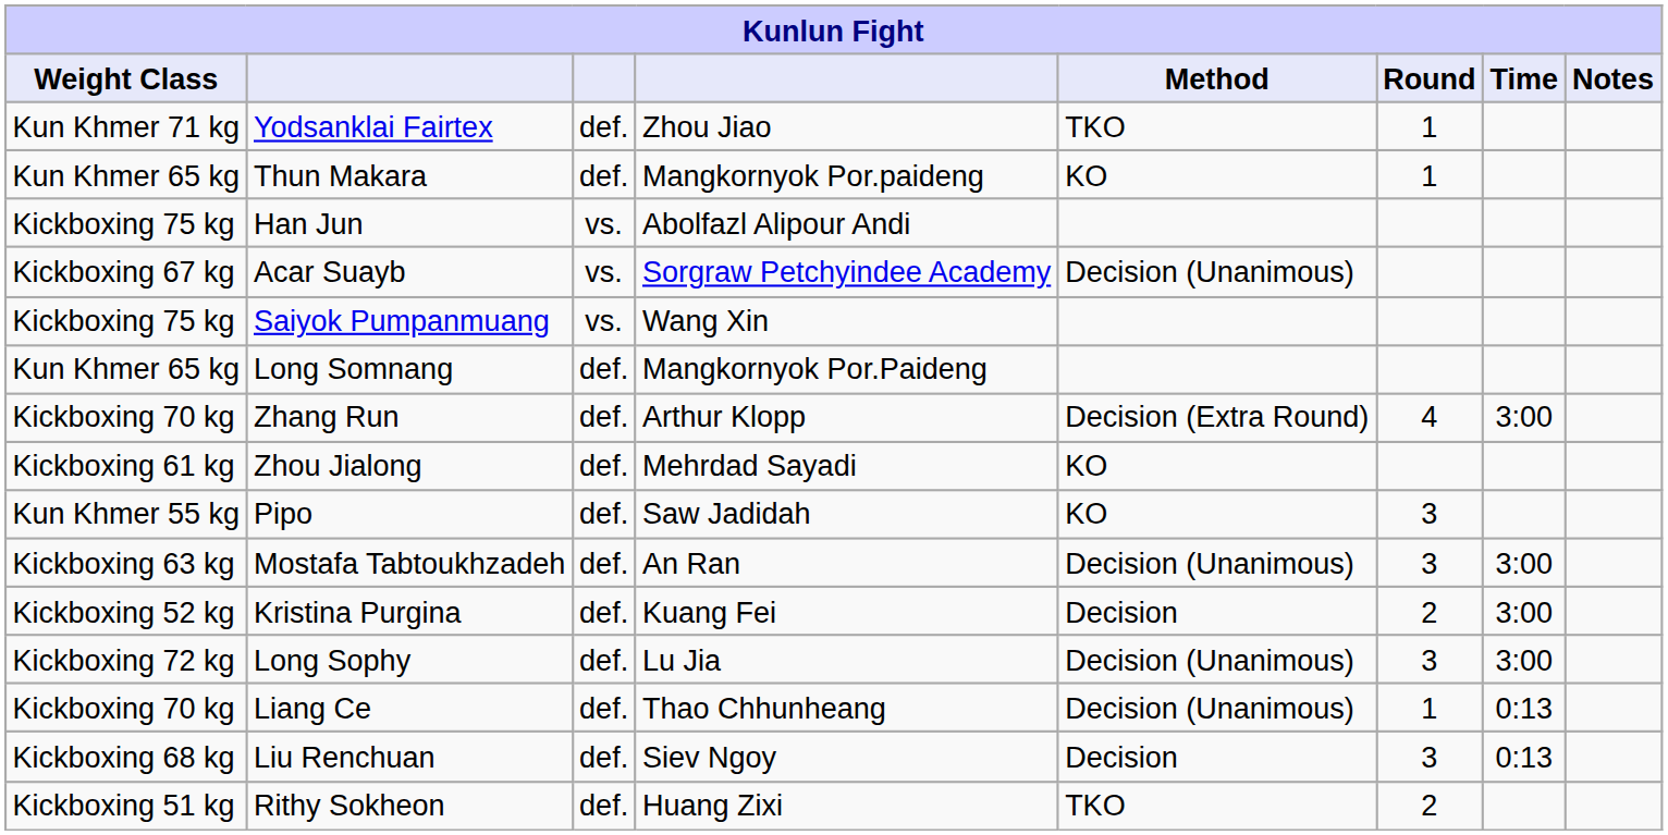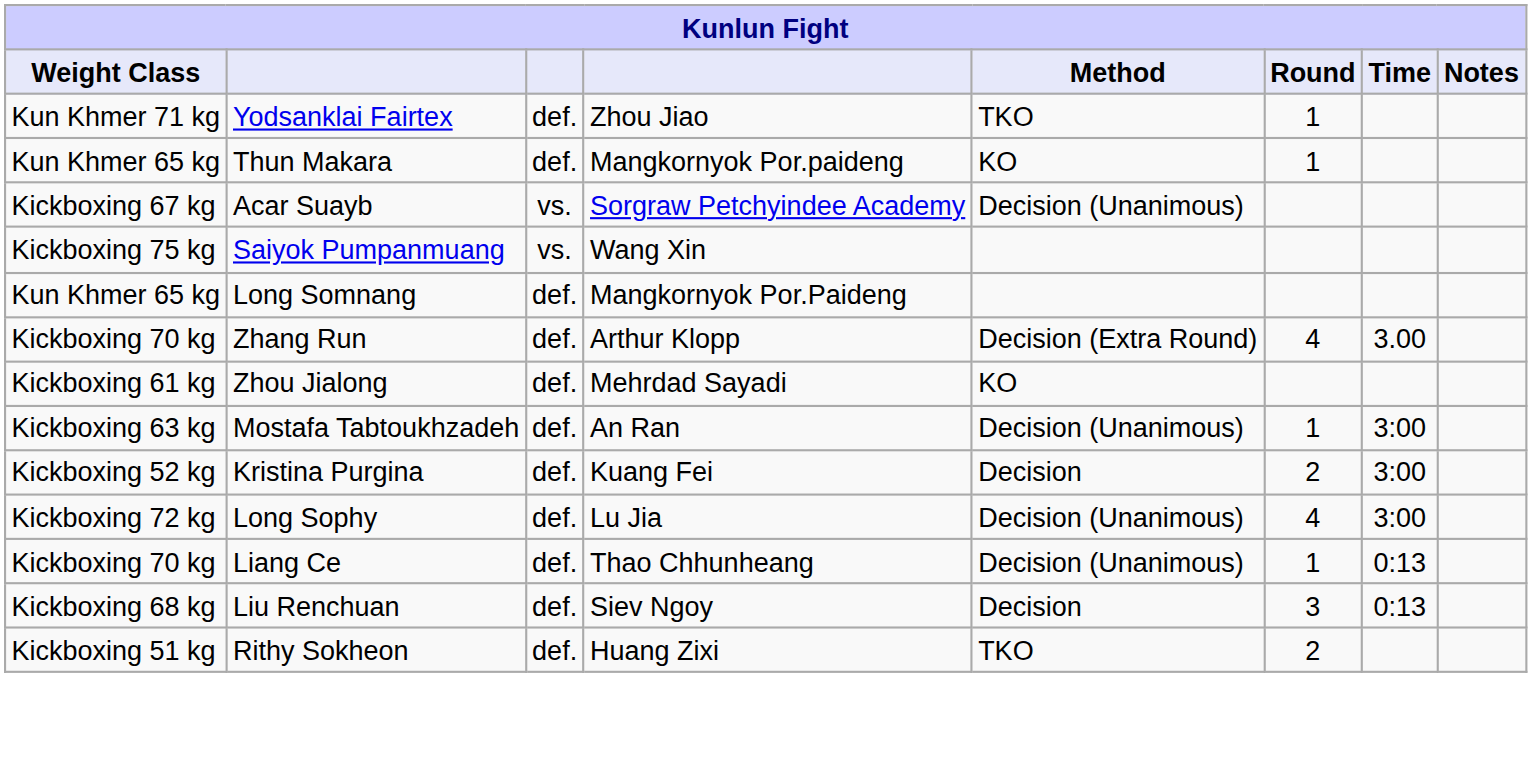 <table class="wikitable" style="font-size: 80%;">
 <tr>
 <th colspan="8" style="background-color: #ccf; color: #000080; text-align: center;"><strong>Kunlun Fight</strong></th>
 </tr>
 <tr>
 <th colspan="1" style="background-color: #E6E8FA; color: #000000; text-align: center;">Weight Class</th>
 <th colspan="1" style="background-color: #E6E8FA; color: #000000; text-align: center;"></th>
 <th colspan="1" style="background-color: #E6E8FA; color: #000000; text-align: center;"></th>
 <th colspan="1" style="background-color: #E6E8FA; color: #000000; text-align: center;"></th>
 <th colspan="1" style="background-color: #E6E8FA; color: #000000; text-align: center;">Method</th>
 <th colspan="1" style="background-color: #E6E8FA; color: #000000; text-align: center;">Round</th>
 <th colspan="1" style="background-color: #E6E8FA; color: #000000; text-align: center;">Time</th>
 <th colspan="1" style="background-color: #E6E8FA; color: #000000; text-align: center;">Notes</th>
 </tr>
 <tr>
 <td>Kun Khmer 71 kg</td>
 <td> <a href='#'>Yodsanklai Fairtex</a></td>
 <td align=center>def.</td>
 <td> Zhou Jiao</td>
 <td>TKO</td>
 <td align=center>1</td>
 <td align=center></td>
 <td></td>
 </tr>
 <tr>
 <td>Kun Khmer 65 kg</td>
 <td> Thun Makara</td>
 <td align=center>def.</td>
 <td> Mangkornyok Por.paideng</td>
 <td>KO</td>
 <td align=center>1</td>
-<td align=center></td>
-<td></td>
-</tr>
-<tr>
-<td>Kickboxing 75 kg</td>
-<td> Han Jun</td>
-<td align=center>vs.</td>
-<td> Abolfazl Alipour Andi</td>
-<td></td>
-<td align=center></td>
 <td align=center></td>
 <td></td>
 </tr>
 <tr>
 <td>Kickboxing 67 kg</td>
 <td> Acar Suayb</td>
 <td align=center>vs.</td>
 <td> <a href='#'>Sorgraw Petchyindee Academy</a></td>
 <td>Decision (Unanimous)</td>
 <td align=center></td>
 <td align=center></td>
 <td></td>
 </tr>
 <tr>
 <td>Kickboxing 75 kg</td>
 <td> <a href='#'>Saiyok Pumpanmuang</a></td>
 <td align=center>vs.</td>
 <td> Wang Xin</td>
 <td></td>
 <td align=center></td>
 <td align=center></td>
 <td></td>
 </tr>
 <tr>
 <td>Kun Khmer 65 kg</td>
 <td> Long Somnang</td>
 <td align=center>def.</td>
 <td> Mangkornyok Por.Paideng</td>
 <td></td>
 <td align=center></td>
 <td align=center></td>
 <td></td>
 </tr>
 <tr>
 <td>Kickboxing 70 kg</td>
 <td> Zhang Run</td>
 <td align=center>def.</td>
 <td> Arthur Klopp</td>
 <td>Decision (Extra Round)</td>
 <td align=center>4</td>
-<td align=center>3:00</td>
+<td align=center>3.00</td>
 <td></td>
 </tr>
 <tr>
 <td>Kickboxing 61 kg</td>
 <td> Zhou Jialong</td>
 <td align=center>def.</td>
 <td> Mehrdad Sayadi</td>
 <td>KO</td>
 <td align=center></td>
 <td align=center></td>
 <td></td>
 </tr>
 <tr>
-<td>Kun Khmer 55 kg</td>
-<td> Pipo</td>
-<td align=center>def.</td>
-<td> Saw Jadidah</td>
-<td>KO</td>
-<td align=center>3</td>
-<td align=center></td>
-<td></td>
-</tr>
-<tr>
 <td>Kickboxing 63 kg</td>
 <td> Mostafa Tabtoukhzadeh</td>
 <td align=center>def.</td>
 <td> An Ran</td>
 <td>Decision (Unanimous)</td>
-<td align=center>3</td>
+<td align=center>1</td>
 <td align=center>3:00</td>
 <td></td>
 </tr>
 <tr>
 <td>Kickboxing 52 kg</td>
 <td> Kristina Purgina</td>
 <td align=center>def.</td>
 <td> Kuang Fei</td>
 <td>Decision</td>
 <td align=center>2</td>
 <td align=center>3:00</td>
 <td></td>
 </tr>
 <tr>
 <td>Kickboxing 72 kg</td>
 <td> Long Sophy</td>
 <td align=center>def.</td>
 <td> Lu Jia</td>
 <td>Decision (Unanimous)</td>
-<td align=center>3</td>
+<td align=center>4</td>
 <td align=center>3:00</td>
 <td></td>
 </tr>
 <tr>
 <td>Kickboxing 70 kg</td>
 <td> Liang Ce</td>
 <td align=center>def.</td>
 <td> Thao Chhunheang</td>
 <td>Decision (Unanimous)</td>
 <td align=center>1</td>
 <td align=center>0:13</td>
 <td></td>
 </tr>
 <tr>
 <td>Kickboxing 68 kg</td>
 <td> Liu Renchuan</td>
 <td align=center>def.</td>
 <td> Siev Ngoy</td>
 <td>Decision</td>
 <td align=center>3</td>
 <td align=center>0:13</td>
 <td></td>
 </tr>
 <tr>
 <td>Kickboxing 51 kg</td>
 <td> Rithy Sokheon</td>
 <td align=center>def.</td>
 <td> Huang Zixi</td>
 <td>TKO</td>
 <td align=center>2</td>
 <td align=center></td>
 <td></td>
 </tr>
 </table>
